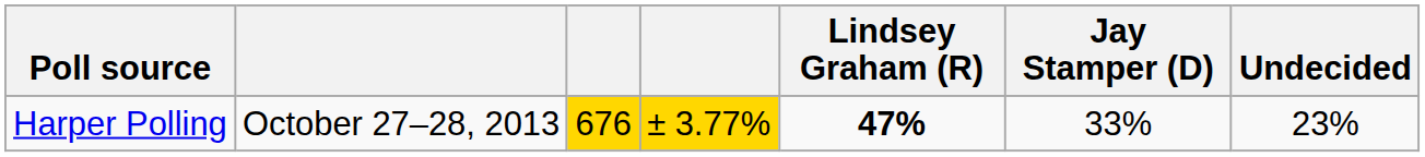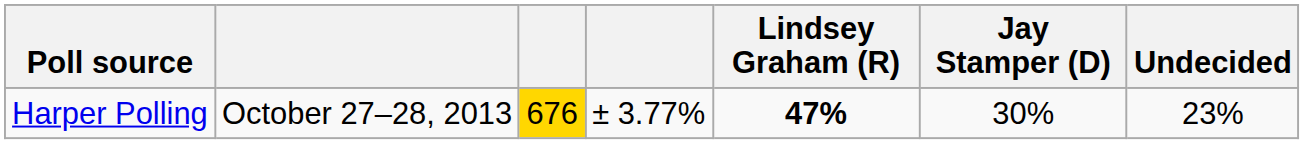 <table class="wikitable" style="text-align:center">
 <tr valign= bottom>
 <th>Poll source</th>
 <th></th>
 <th></th>
 <th></th>
 <th style="width:100px;">Lindsey<br>Graham (R)</th>
 <th style="width:100px;">Jay<br>Stamper (D)</th>
 <th>Undecided</th>
 </tr>
 <tr>
 <td align=left><a href='#'>Harper Polling</a></td>
 <td>October 27–28, 2013</td>
 <td style="background: gold;">676</td>
-<td style="background: gold;">± 3.77%</td>
+<td>± 3.77%</td>
 <td><strong>47%</strong></td>
-<td>33%</td>
+<td>30%</td>
 <td>23%</td>
 </tr>
 </table>
